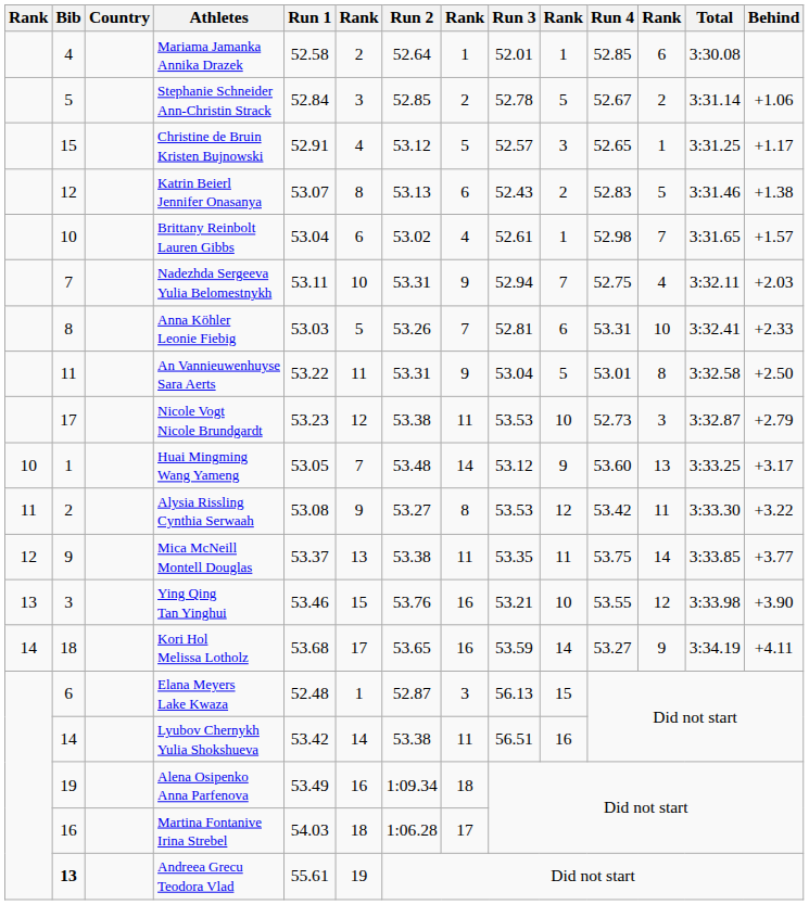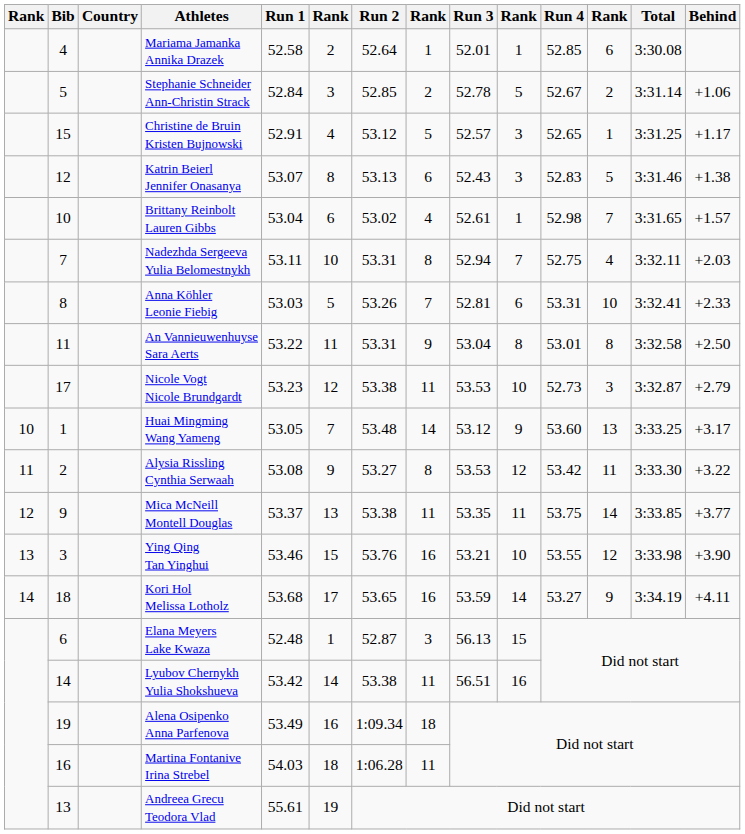 <table class="wikitable sortable" style="text-align:center">
 <tr>
 <th>Rank</th>
 <th>Bib</th>
 <th>Country</th>
 <th>Athletes</th>
 <th>Run 1</th>
 <th>Rank</th>
 <th>Run 2</th>
 <th>Rank</th>
 <th>Run 3</th>
 <th>Rank</th>
 <th>Run 4</th>
 <th>Rank</th>
 <th>Total</th>
 <th>Behind</th>
 </tr>
 <tr>
 <td></td>
 <td>4</td>
 <td align=left></td>
 <td align=left><small><a href='#'>Mariama Jamanka</a><br><a href='#'>Annika Drazek</a></small></td>
 <td>52.58</td>
 <td>2</td>
 <td>52.64</td>
 <td>1</td>
 <td>52.01</td>
 <td>1</td>
 <td>52.85</td>
 <td>6</td>
 <td>3:30.08</td>
 <td></td>
 </tr>
 <tr>
 <td></td>
 <td>5</td>
 <td align=left></td>
 <td align=left><small><a href='#'>Stephanie Schneider</a><br><a href='#'>Ann-Christin Strack</a></small></td>
 <td>52.84</td>
 <td>3</td>
 <td>52.85</td>
 <td>2</td>
 <td>52.78</td>
 <td>5</td>
 <td>52.67</td>
 <td>2</td>
 <td>3:31.14</td>
 <td>+1.06</td>
 </tr>
 <tr>
 <td></td>
 <td>15</td>
 <td align=left></td>
 <td align=left><small><a href='#'>Christine de Bruin</a><br><a href='#'>Kristen Bujnowski</a></small></td>
 <td>52.91</td>
 <td>4</td>
 <td>53.12</td>
 <td>5</td>
 <td>52.57</td>
 <td>3</td>
 <td>52.65</td>
 <td>1</td>
 <td>3:31.25</td>
 <td>+1.17</td>
 </tr>
 <tr>
 <td></td>
 <td>12</td>
 <td align=left></td>
 <td align=left><small><a href='#'>Katrin Beierl</a><br><a href='#'>Jennifer Onasanya</a></small></td>
 <td>53.07</td>
 <td>8</td>
 <td>53.13</td>
 <td>6</td>
 <td>52.43</td>
-<td>2</td>
+<td>3</td>
 <td>52.83</td>
 <td>5</td>
 <td>3:31.46</td>
 <td>+1.38</td>
 </tr>
 <tr>
 <td></td>
 <td>10</td>
 <td align=left></td>
 <td align=left><small><a href='#'>Brittany Reinbolt</a><br><a href='#'>Lauren Gibbs</a></small></td>
 <td>53.04</td>
 <td>6</td>
 <td>53.02</td>
 <td>4</td>
 <td>52.61</td>
 <td>1</td>
 <td>52.98</td>
 <td>7</td>
 <td>3:31.65</td>
 <td>+1.57</td>
 </tr>
 <tr>
 <td></td>
 <td>7</td>
 <td align=left></td>
 <td align=left><small><a href='#'>Nadezhda Sergeeva</a><br><a href='#'>Yulia Belomestnykh</a></small></td>
 <td>53.11</td>
 <td>10</td>
 <td>53.31</td>
-<td>9</td>
+<td>8</td>
 <td>52.94</td>
 <td>7</td>
 <td>52.75</td>
 <td>4</td>
 <td>3:32.11</td>
 <td>+2.03</td>
 </tr>
 <tr>
 <td></td>
 <td>8</td>
 <td align=left></td>
 <td align=left><small><a href='#'>Anna Köhler</a><br><a href='#'>Leonie Fiebig</a></small></td>
 <td>53.03</td>
 <td>5</td>
 <td>53.26</td>
 <td>7</td>
 <td>52.81</td>
 <td>6</td>
 <td>53.31</td>
 <td>10</td>
 <td>3:32.41</td>
 <td>+2.33</td>
 </tr>
 <tr>
 <td></td>
 <td>11</td>
 <td align=left></td>
 <td align=left><small><a href='#'>An Vannieuwenhuyse</a><br><a href='#'>Sara Aerts</a></small></td>
 <td>53.22</td>
 <td>11</td>
 <td>53.31</td>
 <td>9</td>
 <td>53.04</td>
-<td>5</td>
+<td>8</td>
 <td>53.01</td>
 <td>8</td>
 <td>3:32.58</td>
 <td>+2.50</td>
 </tr>
 <tr>
 <td></td>
 <td>17</td>
 <td align=left></td>
 <td align=left><small><a href='#'>Nicole Vogt</a><br><a href='#'>Nicole Brundgardt</a></small></td>
 <td>53.23</td>
 <td>12</td>
 <td>53.38</td>
 <td>11</td>
 <td>53.53</td>
 <td>10</td>
 <td>52.73</td>
 <td>3</td>
 <td>3:32.87</td>
 <td>+2.79</td>
 </tr>
 <tr>
 <td>10</td>
 <td>1</td>
 <td align=left></td>
 <td align=left><small><a href='#'>Huai Mingming</a><br><a href='#'>Wang Yameng</a></small></td>
 <td>53.05</td>
 <td>7</td>
 <td>53.48</td>
 <td>14</td>
 <td>53.12</td>
 <td>9</td>
 <td>53.60</td>
 <td>13</td>
 <td>3:33.25</td>
 <td>+3.17</td>
 </tr>
 <tr>
 <td>11</td>
 <td>2</td>
 <td align=left></td>
 <td align=left><small><a href='#'>Alysia Rissling</a><br><a href='#'>Cynthia Serwaah</a></small></td>
 <td>53.08</td>
 <td>9</td>
 <td>53.27</td>
 <td>8</td>
 <td>53.53</td>
 <td>12</td>
 <td>53.42</td>
 <td>11</td>
 <td>3:33.30</td>
 <td>+3.22</td>
 </tr>
 <tr>
 <td>12</td>
 <td>9</td>
 <td align=left></td>
 <td align=left><small><a href='#'>Mica McNeill</a><br><a href='#'>Montell Douglas</a></small></td>
 <td>53.37</td>
 <td>13</td>
 <td>53.38</td>
 <td>11</td>
 <td>53.35</td>
 <td>11</td>
 <td>53.75</td>
 <td>14</td>
 <td>3:33.85</td>
 <td>+3.77</td>
 </tr>
 <tr>
 <td>13</td>
 <td>3</td>
 <td align=left></td>
 <td align=left><small><a href='#'>Ying Qing</a><br><a href='#'>Tan Yinghui</a></small></td>
 <td>53.46</td>
 <td>15</td>
 <td>53.76</td>
 <td>16</td>
 <td>53.21</td>
 <td>10</td>
 <td>53.55</td>
 <td>12</td>
 <td>3:33.98</td>
 <td>+3.90</td>
 </tr>
 <tr>
 <td>14</td>
 <td>18</td>
 <td align=left></td>
 <td align=left><small><a href='#'>Kori Hol</a><br><a href='#'>Melissa Lotholz</a></small></td>
 <td>53.68</td>
 <td>17</td>
 <td>53.65</td>
 <td>16</td>
 <td>53.59</td>
 <td>14</td>
 <td>53.27</td>
 <td>9</td>
 <td>3:34.19</td>
 <td>+4.11</td>
 </tr>
 <tr>
 <td rowspan=5></td>
 <td>6</td>
 <td align=left></td>
 <td align=left><small><a href='#'>Elana Meyers</a><br><a href='#'>Lake Kwaza</a></small></td>
 <td>52.48</td>
 <td>1</td>
 <td>52.87</td>
 <td>3</td>
 <td>56.13</td>
 <td>15</td>
 <td colspan=4 rowspan=2>Did not start</td>
 </tr>
 <tr>
 <td>14</td>
 <td align=left></td>
 <td align=left><small><a href='#'>Lyubov Chernykh</a><br><a href='#'>Yulia Shokshueva</a></small></td>
 <td>53.42</td>
 <td>14</td>
 <td>53.38</td>
 <td>11</td>
 <td>56.51</td>
 <td>16</td>
 </tr>
 <tr>
 <td>19</td>
 <td align=left></td>
 <td align=left><small><a href='#'>Alena Osipenko</a><br><a href='#'>Anna Parfenova</a></small></td>
 <td>53.49</td>
 <td>16</td>
 <td>1:09.34</td>
 <td>18</td>
 <td colspan=6 rowspan=2>Did not start</td>
 </tr>
 <tr>
 <td>16</td>
 <td align=left></td>
 <td align=left><small><a href='#'>Martina Fontanive</a><br><a href='#'>Irina Strebel</a></small></td>
 <td>54.03</td>
 <td>18</td>
 <td>1:06.28</td>
-<td>17</td>
+<td>11</td>
 </tr>
 <tr>
-<td><strong>13</strong></td>
+<td>13</td>
 <td align=left></td>
 <td align=left><small><a href='#'>Andreea Grecu</a><br><a href='#'>Teodora Vlad</a></small></td>
 <td>55.61</td>
 <td>19</td>
 <td colspan=8>Did not start</td>
 </tr>
 </table>
